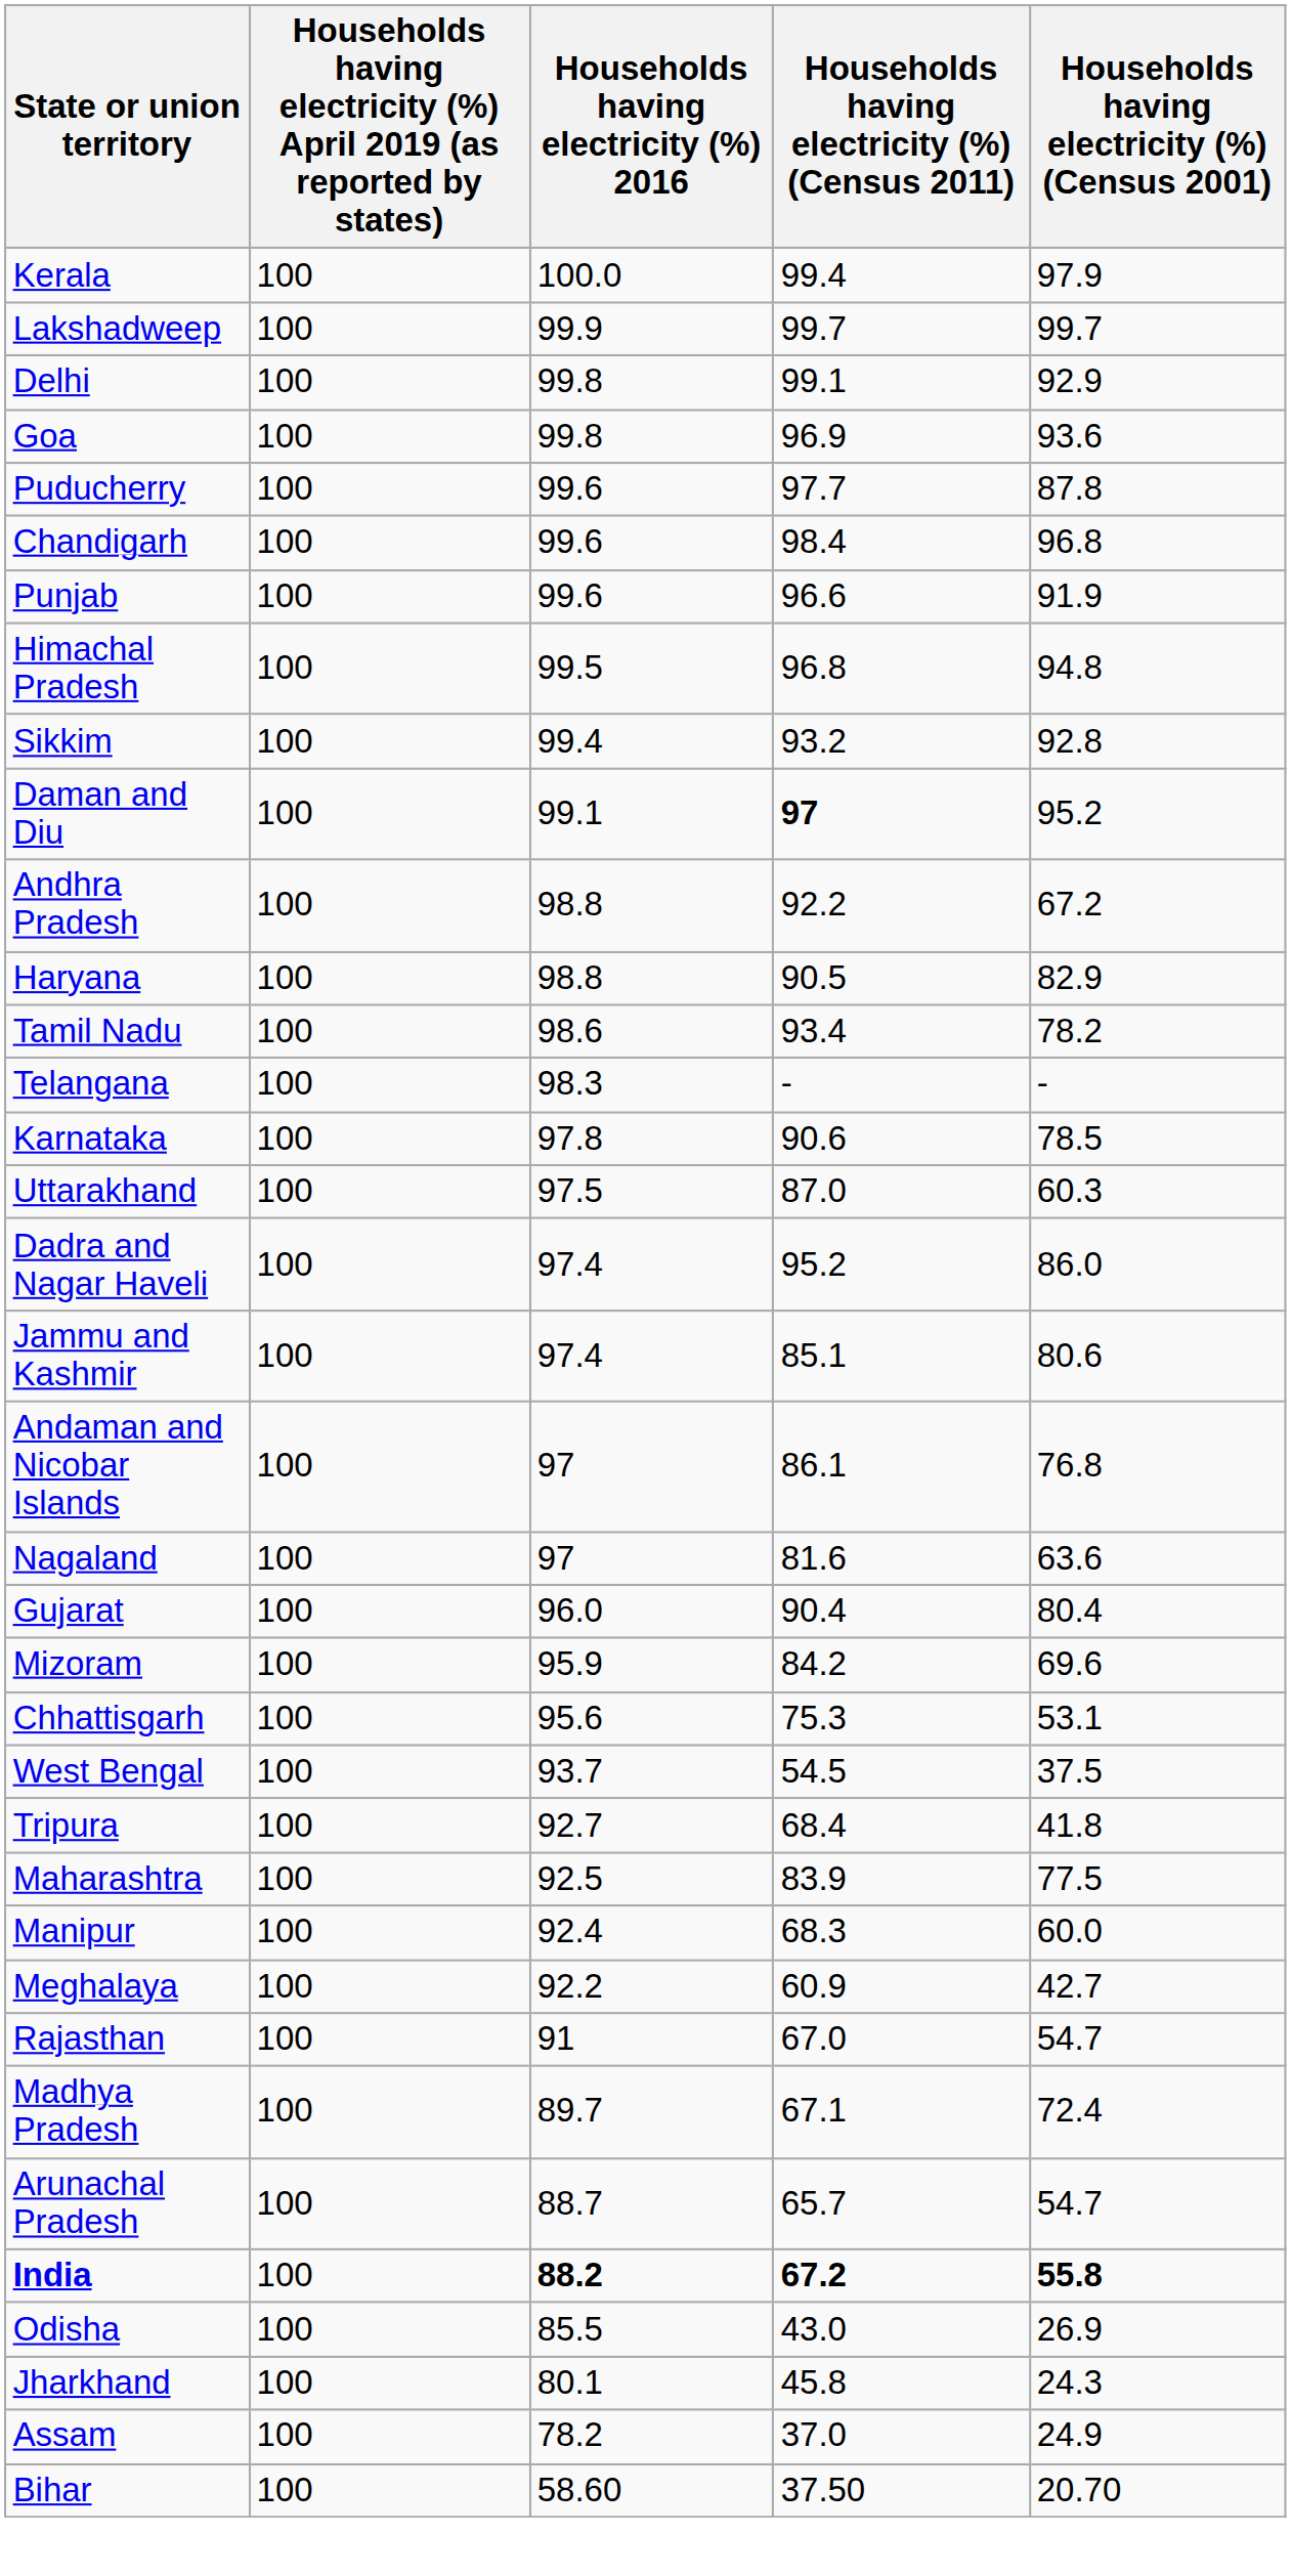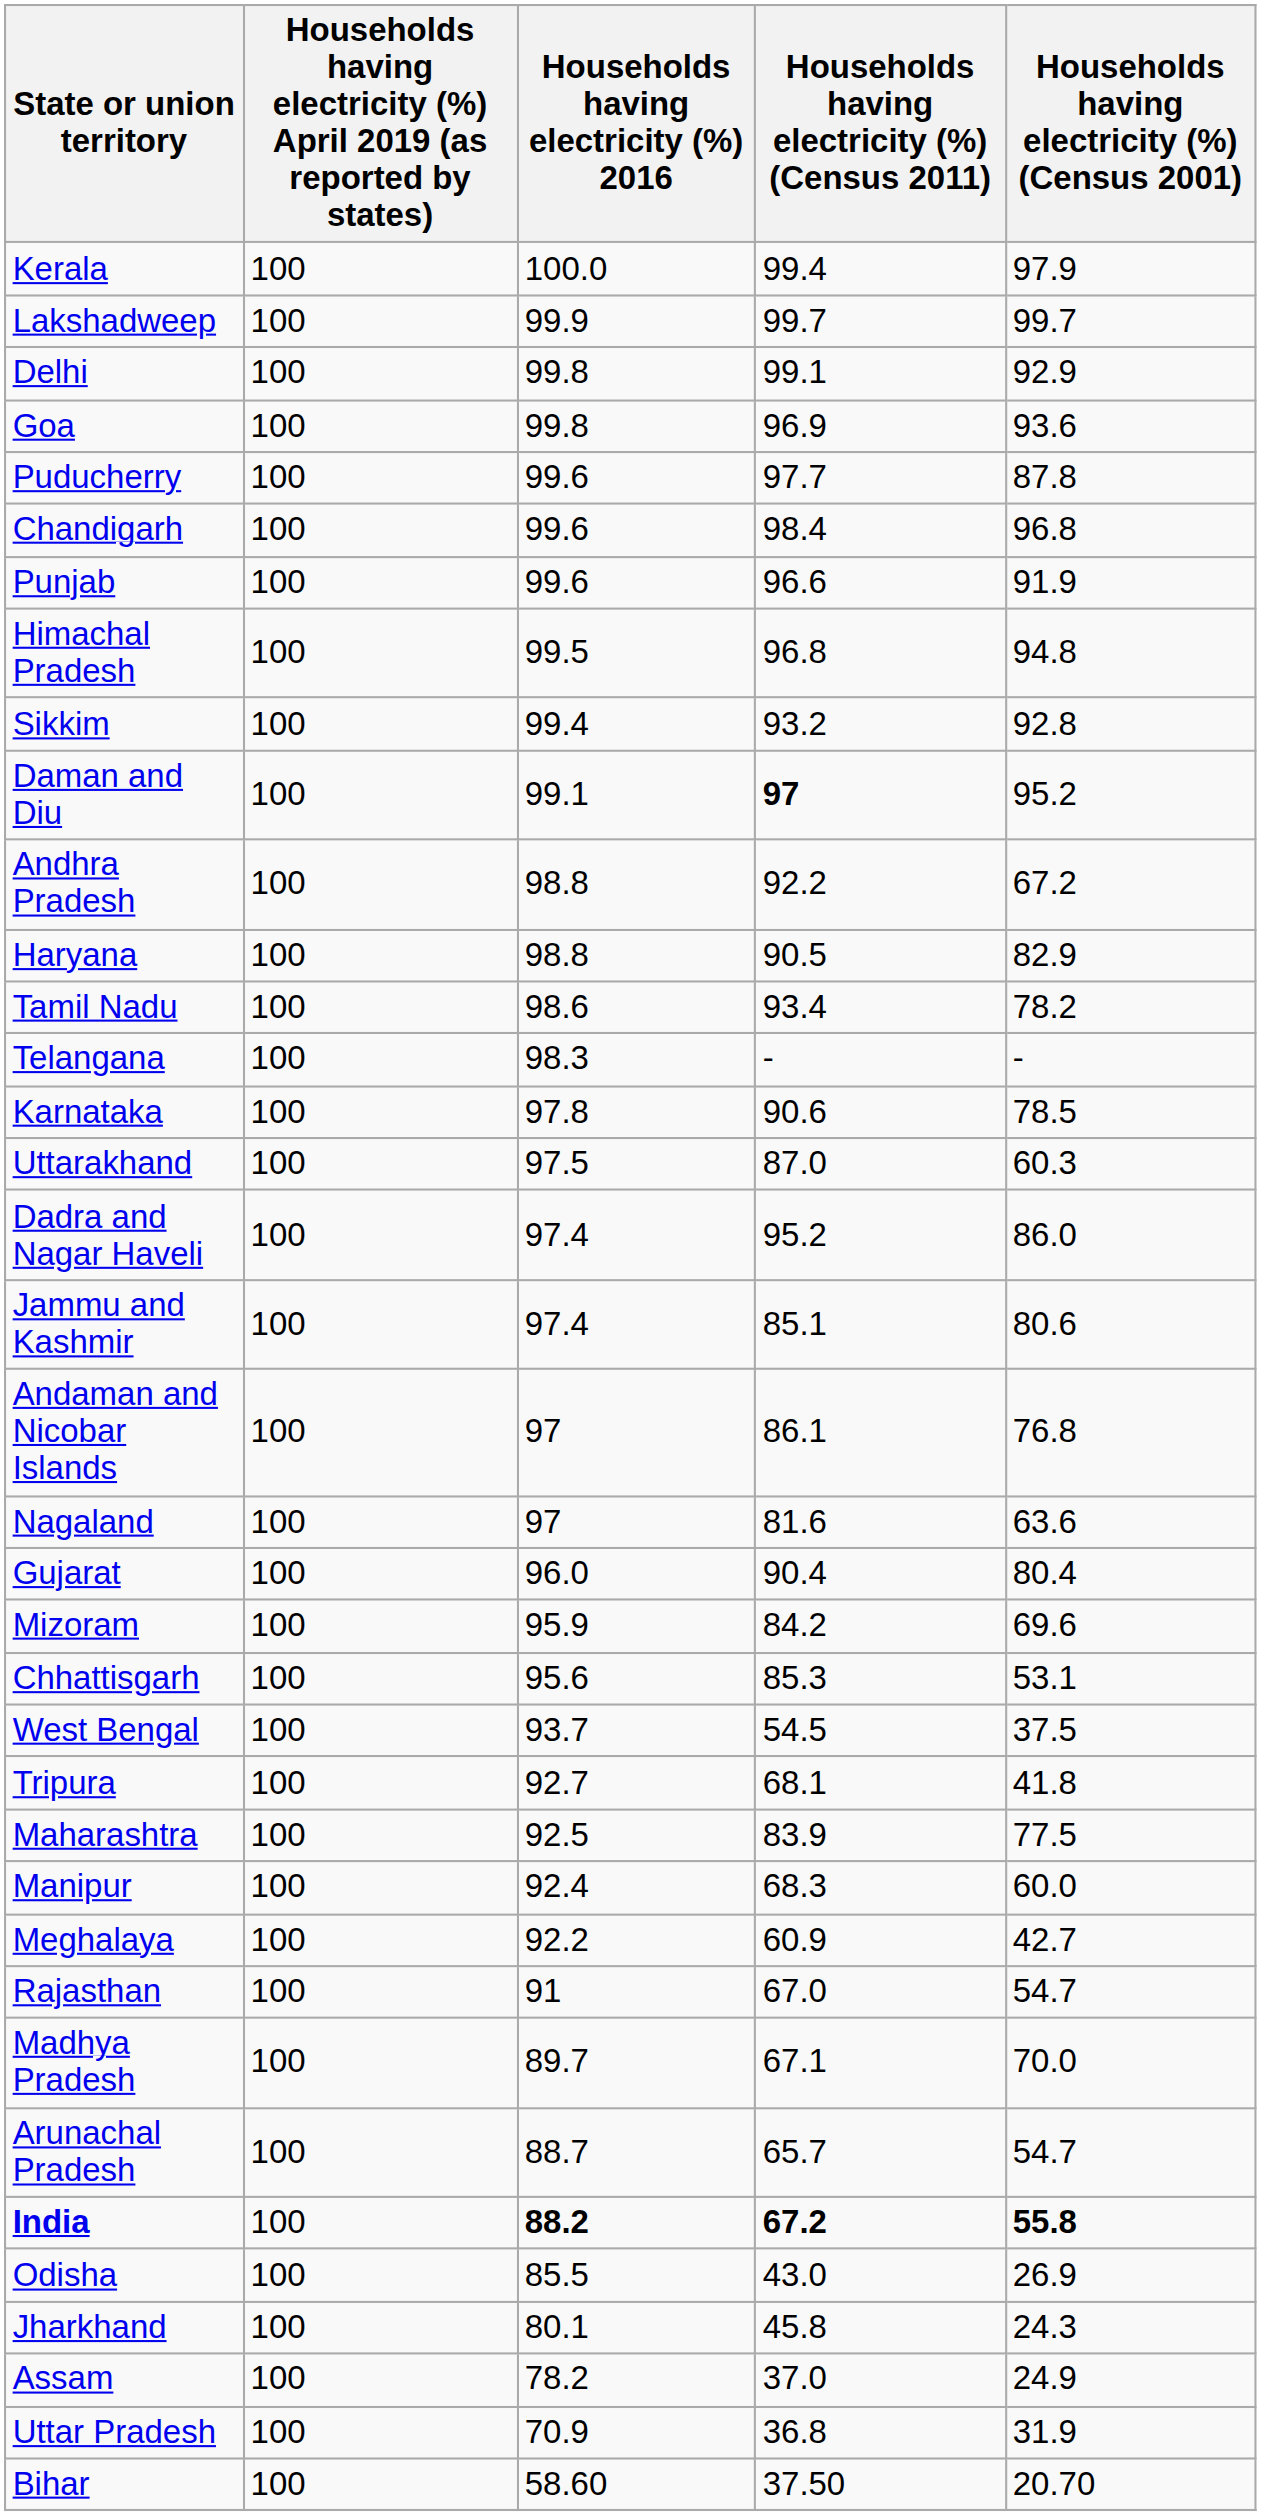 <table class="wikitable sortable">
 <tr>
 <th>State or union territory</th>
 <th>Households having electricity (%) April 2019 (as reported by states)</th>
 <th>Households having electricity (%) 2016</th>
 <th>Households having electricity (%) (Census 2011)</th>
 <th>Households having electricity (%) (Census 2001)</th>
 </tr>
 <tr>
 <td><a href='#'>Kerala</a></td>
 <td>100</td>
 <td>100.0</td>
 <td>99.4</td>
 <td>97.9</td>
 </tr>
 <tr>
 <td><a href='#'>Lakshadweep</a></td>
 <td>100</td>
 <td>99.9</td>
 <td>99.7</td>
 <td>99.7</td>
 </tr>
 <tr>
 <td><a href='#'>Delhi</a></td>
 <td>100</td>
 <td>99.8</td>
 <td>99.1</td>
 <td>92.9</td>
 </tr>
 <tr>
 <td><a href='#'>Goa</a></td>
 <td>100</td>
 <td>99.8</td>
 <td>96.9</td>
 <td>93.6</td>
 </tr>
 <tr>
 <td><a href='#'>Puducherry</a></td>
 <td>100</td>
 <td>99.6</td>
 <td>97.7</td>
 <td>87.8</td>
 </tr>
 <tr>
 <td><a href='#'>Chandigarh</a></td>
 <td>100</td>
 <td>99.6</td>
 <td>98.4</td>
 <td>96.8</td>
 </tr>
 <tr>
 <td><a href='#'>Punjab</a></td>
 <td>100</td>
 <td>99.6</td>
 <td>96.6</td>
 <td>91.9</td>
 </tr>
 <tr>
 <td><a href='#'>Himachal Pradesh</a></td>
 <td>100</td>
 <td>99.5</td>
 <td>96.8</td>
 <td>94.8</td>
 </tr>
 <tr>
 <td><a href='#'>Sikkim</a></td>
 <td>100</td>
 <td>99.4</td>
 <td>93.2</td>
 <td>92.8</td>
 </tr>
 <tr>
 <td><a href='#'>Daman and Diu</a></td>
 <td>100</td>
 <td>99.1</td>
 <td><strong>97</strong></td>
 <td>95.2</td>
 </tr>
 <tr>
 <td><a href='#'>Andhra Pradesh</a></td>
 <td>100</td>
 <td>98.8</td>
 <td>92.2</td>
 <td>67.2</td>
 </tr>
 <tr>
 <td><a href='#'>Haryana</a></td>
 <td>100</td>
 <td>98.8</td>
 <td>90.5</td>
 <td>82.9</td>
 </tr>
 <tr>
 <td><a href='#'>Tamil Nadu</a></td>
 <td>100</td>
 <td>98.6</td>
 <td>93.4</td>
 <td>78.2</td>
 </tr>
 <tr>
 <td><a href='#'>Telangana</a></td>
 <td>100</td>
 <td>98.3</td>
 <td>-</td>
 <td>-</td>
 </tr>
 <tr>
 <td><a href='#'>Karnataka</a></td>
 <td>100</td>
 <td>97.8</td>
 <td>90.6</td>
 <td>78.5</td>
 </tr>
 <tr>
 <td><a href='#'>Uttarakhand</a></td>
 <td>100</td>
 <td>97.5</td>
 <td>87.0</td>
 <td>60.3</td>
 </tr>
 <tr>
 <td><a href='#'>Dadra and Nagar Haveli</a></td>
 <td>100</td>
 <td>97.4</td>
 <td>95.2</td>
 <td>86.0</td>
 </tr>
 <tr>
 <td><a href='#'>Jammu and Kashmir</a></td>
 <td>100</td>
 <td>97.4</td>
 <td>85.1</td>
 <td>80.6</td>
 </tr>
 <tr>
 <td><a href='#'>Andaman and Nicobar Islands</a></td>
 <td>100</td>
 <td>97</td>
 <td>86.1</td>
 <td>76.8</td>
 </tr>
 <tr>
 <td><a href='#'>Nagaland</a></td>
 <td>100</td>
 <td>97</td>
 <td>81.6</td>
 <td>63.6</td>
 </tr>
 <tr>
 <td><a href='#'>Gujarat</a></td>
 <td>100</td>
 <td>96.0</td>
 <td>90.4</td>
 <td>80.4</td>
 </tr>
 <tr>
 <td><a href='#'>Mizoram</a></td>
 <td>100</td>
 <td>95.9</td>
 <td>84.2</td>
 <td>69.6</td>
 </tr>
 <tr>
 <td><a href='#'>Chhattisgarh</a></td>
 <td>100</td>
 <td>95.6</td>
-<td>75.3</td>
+<td>85.3</td>
 <td>53.1</td>
 </tr>
 <tr>
 <td><a href='#'>West Bengal</a></td>
 <td>100</td>
 <td>93.7</td>
 <td>54.5</td>
 <td>37.5</td>
 </tr>
 <tr>
 <td><a href='#'>Tripura</a></td>
 <td>100</td>
 <td>92.7</td>
-<td>68.4</td>
+<td>68.1</td>
 <td>41.8</td>
 </tr>
 <tr>
 <td><a href='#'>Maharashtra</a></td>
 <td>100</td>
 <td>92.5</td>
 <td>83.9</td>
 <td>77.5</td>
 </tr>
 <tr>
 <td><a href='#'>Manipur</a></td>
 <td>100</td>
 <td>92.4</td>
 <td>68.3</td>
 <td>60.0</td>
 </tr>
 <tr>
 <td><a href='#'>Meghalaya</a></td>
 <td>100</td>
 <td>92.2</td>
 <td>60.9</td>
 <td>42.7</td>
 </tr>
 <tr>
 <td><a href='#'>Rajasthan</a></td>
 <td>100</td>
 <td>91</td>
 <td>67.0</td>
 <td>54.7</td>
 </tr>
 <tr>
 <td><a href='#'>Madhya Pradesh</a></td>
 <td>100</td>
 <td>89.7</td>
 <td>67.1</td>
-<td>72.4</td>
+<td>70.0</td>
 </tr>
 <tr>
 <td><a href='#'>Arunachal Pradesh</a></td>
 <td>100</td>
 <td>88.7</td>
 <td>65.7</td>
 <td>54.7</td>
 </tr>
 <tr>
 <td><strong><a href='#'>India</a></strong></td>
 <td>100</td>
 <td><strong>88.2</strong></td>
 <td><strong>67.2</strong></td>
 <td><strong>55.8</strong></td>
 </tr>
 <tr>
 <td><a href='#'>Odisha</a></td>
 <td>100</td>
 <td>85.5</td>
 <td>43.0</td>
 <td>26.9</td>
 </tr>
 <tr>
 <td><a href='#'>Jharkhand</a></td>
 <td>100</td>
 <td>80.1</td>
 <td>45.8</td>
 <td>24.3</td>
 </tr>
 <tr>
 <td><a href='#'>Assam</a></td>
 <td>100</td>
 <td>78.2</td>
 <td>37.0</td>
 <td>24.9</td>
 </tr>
 <tr>
+<td><a href='#'>Uttar Pradesh</a></td>
+<td>100</td>
+<td>70.9</td>
+<td>36.8</td>
+<td>31.9</td>
+</tr>
+<tr>
 <td><a href='#'>Bihar</a></td>
 <td>100</td>
 <td>58.60</td>
 <td>37.50</td>
 <td>20.70</td>
 </tr>
 <tr>
 </tr>
 </table>
